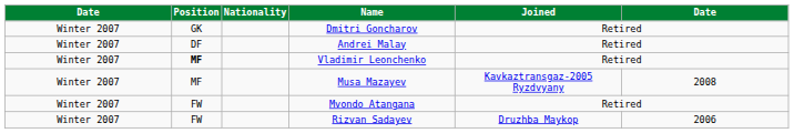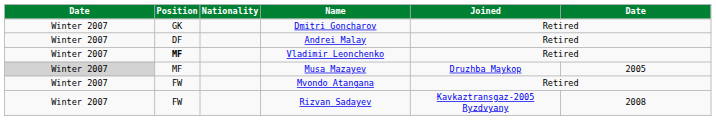 <table class="wikitable"  style="text-align:center; font-size:90%; ">
 <tr>
 <th style="background:#008033; color:white; width:200px;">Date</th>
 <th style="background:#008033; color:white; width:50px;">Position</th>
 <th style="background:#008033; color:white; width:50px;">Nationality</th>
 <th style="background:#008033; color:white; width:200px;">Name</th>
 <th style="background:#008033; color:white; width:200px;">Joined</th>
 <th style="background:#008033; color:white; width:200px;">Date</th>
 </tr>
 <tr>
 <td>Winter 2007</td>
 <td>GK</td>
 <td></td>
 <td><a href='#'>Dmitri Goncharov</a></td>
 <td colspan="2">Retired</td>
 </tr>
 <tr>
 <td>Winter 2007</td>
 <td>DF</td>
 <td></td>
 <td><a href='#'>Andrei Malay</a></td>
 <td colspan="2">Retired</td>
 </tr>
 <tr>
 <td>Winter 2007</td>
 <td><strong>MF</strong></td>
 <td></td>
 <td><a href='#'>Vladimir Leonchenko</a></td>
 <td colspan="2">Retired</td>
 </tr>
 <tr>
-<td>Winter 2007</td>
+<td style="background: lightgrey;">Winter 2007</td>
 <td>MF</td>
 <td></td>
 <td><a href='#'>Musa Mazayev</a></td>
-<td><a href='#'>Kavkaztransgaz-2005 Ryzdvyany</a></td>
-<td>2008</td>
+<td><a href='#'>Druzhba Maykop</a></td>
+<td>2005</td>
 </tr>
 <tr>
 <td>Winter 2007</td>
 <td>FW</td>
 <td></td>
 <td><a href='#'>Mvondo Atangana</a></td>
 <td colspan="2">Retired</td>
 </tr>
 <tr>
 <td>Winter 2007</td>
 <td>FW</td>
 <td></td>
 <td><a href='#'>Rizvan Sadayev</a></td>
-<td><a href='#'>Druzhba Maykop</a></td>
-<td>2006</td>
+<td><a href='#'>Kavkaztransgaz-2005 Ryzdvyany</a></td>
+<td>2008</td>
 </tr>
 </table>
